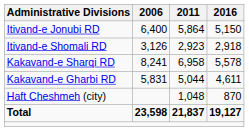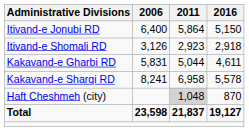 <table class="wikitable">
 <tr>
 <th>Administrative Divisions</th>
 <th>2006</th>
 <th>2011</th>
 <th>2016</th>
 </tr>
 <tr>
 <td><a href='#'>Itivand-e Jonubi RD</a></td>
 <td style="text-align: right;">6,400</td>
 <td style="text-align: right;">5,864</td>
 <td style="text-align: right;">5,150</td>
 </tr>
 <tr>
 <td><a href='#'>Itivand-e Shomali RD</a></td>
 <td style="text-align: right;">3,126</td>
 <td style="text-align: right;">2,923</td>
 <td style="text-align: right;">2,918</td>
 </tr>
 <tr>
+<td><a href='#'>Kakavand-e Gharbi RD</a></td>
+<td style="text-align: right;">5,831</td>
+<td style="text-align: right;">5,044</td>
+<td style="text-align: right;">4,611</td>
+</tr>
+<tr>
 <td><a href='#'>Kakavand-e Sharqi RD</a></td>
 <td style="text-align: right;">8,241</td>
 <td style="text-align: right;">6,958</td>
 <td style="text-align: right;">5,578</td>
 </tr>
 <tr>
-<td><a href='#'>Kakavand-e Gharbi RD</a></td>
-<td style="text-align: right;">5,831</td>
-<td style="text-align: right;">5,044</td>
-<td style="text-align: right;">4,611</td>
-</tr>
-<tr>
 <td><a href='#'>Haft Cheshmeh</a> (city)</td>
 <td style="text-align: right;"></td>
-<td style="text-align: right;">1,048</td>
+<td style="background: lightgrey; text-align: right;">1,048</td>
 <td style="text-align: right;">870</td>
 </tr>
 <tr>
 <td><strong>Total</strong></td>
 <td style="text-align: right;"><strong>23,598</strong></td>
 <td style="text-align: right;"><strong>21,837</strong></td>
 <td style="text-align: right;"><strong>19,127</strong></td>
 </tr>
 <tr>
 <td colspan=4></td>
 </tr>
 </table>
